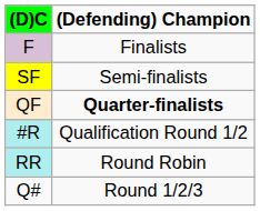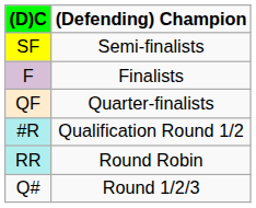 <table class="wikitable" style="font-size:85%; text-align:center">
 <tr>
 <td align="center" bgcolor="#00ff00"><strong>(D)C</strong></td>
 <td><strong>(Defending) Champion</strong></td>
 </tr>
 <tr>
+<td align="center" bgcolor="#ffff00">SF</td>
+<td>Semi-finalists</td>
+</tr>
+<tr>
 <td align="center" bgcolor="#d8bfd8">F</td>
 <td>Finalists</td>
 </tr>
 <tr>
-<td align="center" bgcolor="#ffff00">SF</td>
-<td>Semi-finalists</td>
-</tr>
-<tr>
 <td align="center" bgcolor="#ffebcd">QF</td>
-<td><strong>Quarter-finalists</strong></td>
+<td>Quarter-finalists</td>
 </tr>
 <tr>
 <td align="center" bgcolor="#afeeee">#R</td>
 <td>Qualification Round 1/2</td>
 </tr>
 <tr>
 <td align="center" bgcolor="#afeeee">RR</td>
 <td>Round Robin</td>
 </tr>
 <tr>
 <td align="center">Q#</td>
 <td>Round 1/2/3</td>
 </tr>
 </table>
